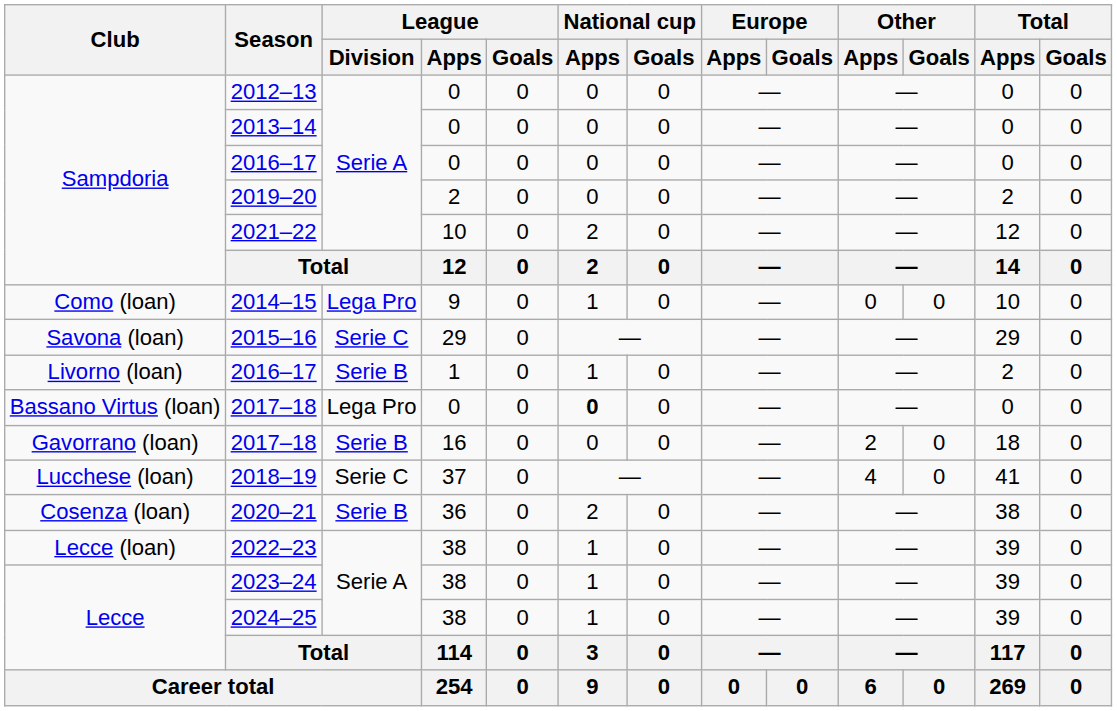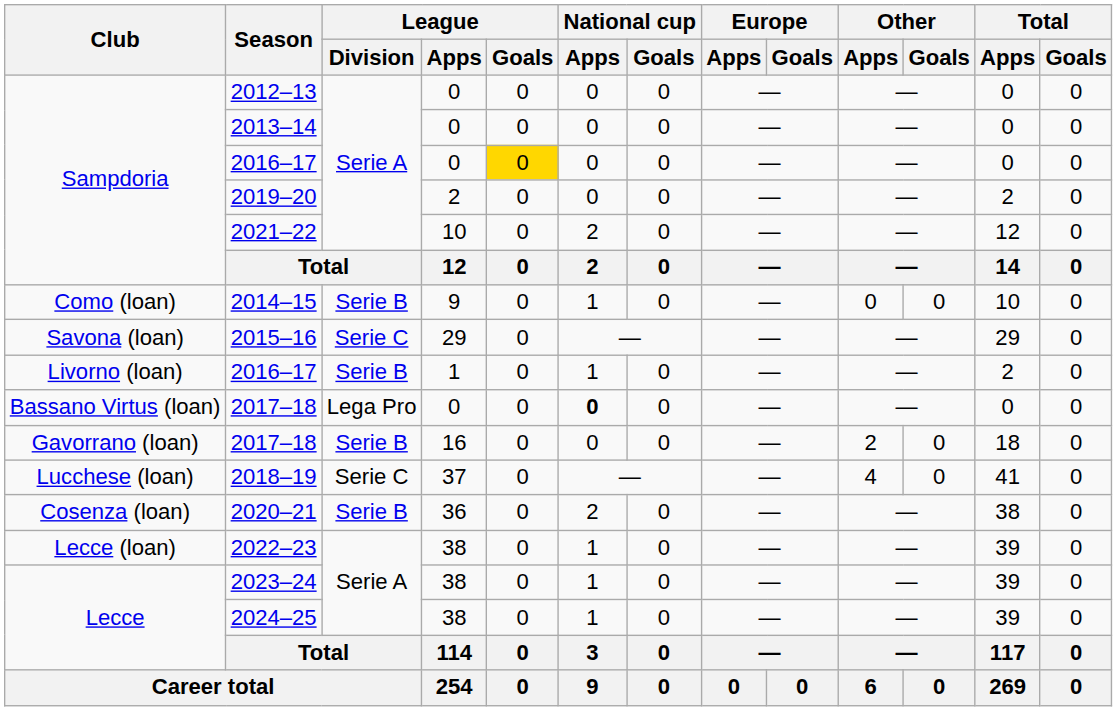 <table class="wikitable" style="text-align:center">
 <tr>
 <th rowspan="2">Club</th>
 <th rowspan="2">Season</th>
 <th colspan="3">League</th>
 <th colspan="2">National cup</th>
 <th colspan="2">Europe</th>
 <th colspan="2">Other</th>
 <th colspan="2">Total</th>
 </tr>
 <tr>
 <th>Division</th>
 <th>Apps</th>
 <th>Goals</th>
 <th>Apps</th>
 <th>Goals</th>
 <th>Apps</th>
 <th>Goals</th>
 <th>Apps</th>
 <th>Goals</th>
 <th>Apps</th>
 <th>Goals</th>
 </tr>
 <tr>
 <td rowspan="6"><a href='#'>Sampdoria</a></td>
 <td><a href='#'>2012–13</a></td>
 <td rowspan="5"><a href='#'>Serie A</a></td>
 <td>0</td>
 <td>0</td>
 <td>0</td>
 <td>0</td>
 <td colspan="2">—</td>
 <td colspan="2">—</td>
 <td>0</td>
 <td>0</td>
 </tr>
 <tr>
 <td><a href='#'>2013–14</a></td>
 <td>0</td>
 <td>0</td>
 <td>0</td>
 <td>0</td>
 <td colspan="2">—</td>
 <td colspan="2">—</td>
 <td>0</td>
 <td>0</td>
 </tr>
 <tr>
 <td><a href='#'>2016–17</a></td>
 <td>0</td>
-<td>0</td>
+<td style="background: gold;">0</td>
 <td>0</td>
 <td>0</td>
 <td colspan="2">—</td>
 <td colspan="2">—</td>
 <td>0</td>
 <td>0</td>
 </tr>
 <tr>
 <td><a href='#'>2019–20</a></td>
 <td>2</td>
 <td>0</td>
 <td>0</td>
 <td>0</td>
 <td colspan="2">—</td>
 <td colspan="2">—</td>
 <td>2</td>
 <td>0</td>
 </tr>
 <tr>
 <td><a href='#'>2021–22</a></td>
 <td>10</td>
 <td>0</td>
 <td>2</td>
 <td>0</td>
 <td colspan="2">—</td>
 <td colspan="2">—</td>
 <td>12</td>
 <td>0</td>
 </tr>
 <tr>
 <th colspan="2">Total</th>
 <th>12</th>
 <th>0</th>
 <th>2</th>
 <th>0</th>
 <th colspan="2">—</th>
 <th colspan="2">—</th>
 <th>14</th>
 <th>0</th>
 </tr>
 <tr>
 <td><a href='#'>Como</a> (loan)</td>
 <td><a href='#'>2014–15</a></td>
-<td><a href='#'>Lega Pro</a></td>
+<td><a href='#'>Serie B</a></td>
 <td>9</td>
 <td>0</td>
 <td>1</td>
 <td>0</td>
 <td colspan="2">—</td>
 <td>0</td>
 <td>0</td>
 <td>10</td>
 <td>0</td>
 </tr>
 <tr>
 <td><a href='#'>Savona</a> (loan)</td>
 <td><a href='#'>2015–16</a></td>
 <td><a href='#'>Serie C</a></td>
 <td>29</td>
 <td>0</td>
 <td colspan="2">—</td>
 <td colspan="2">—</td>
 <td colspan="2">—</td>
 <td>29</td>
 <td>0</td>
 </tr>
 <tr>
 <td><a href='#'>Livorno</a> (loan)</td>
 <td><a href='#'>2016–17</a></td>
 <td><a href='#'>Serie B</a></td>
 <td>1</td>
 <td>0</td>
 <td>1</td>
 <td>0</td>
 <td colspan="2">—</td>
 <td colspan="2">—</td>
 <td>2</td>
 <td>0</td>
 </tr>
 <tr>
 <td><a href='#'>Bassano Virtus</a> (loan)</td>
 <td><a href='#'>2017–18</a></td>
 <td>Lega Pro</td>
 <td>0</td>
 <td>0</td>
 <td><strong>0</strong></td>
 <td>0</td>
 <td colspan="2">—</td>
 <td colspan="2">—</td>
 <td>0</td>
 <td>0</td>
 </tr>
 <tr>
 <td><a href='#'>Gavorrano</a> (loan)</td>
 <td><a href='#'>2017–18</a></td>
 <td><a href='#'>Serie B</a></td>
 <td>16</td>
 <td>0</td>
 <td>0</td>
 <td>0</td>
 <td colspan="2">—</td>
 <td>2</td>
 <td>0</td>
 <td>18</td>
 <td>0</td>
 </tr>
 <tr>
 <td><a href='#'>Lucchese</a> (loan)</td>
 <td><a href='#'>2018–19</a></td>
 <td>Serie C</td>
 <td>37</td>
 <td>0</td>
 <td colspan="2">—</td>
 <td colspan="2">—</td>
 <td>4</td>
 <td>0</td>
 <td>41</td>
 <td>0</td>
 </tr>
 <tr>
 <td><a href='#'>Cosenza</a> (loan)</td>
 <td><a href='#'>2020–21</a></td>
 <td><a href='#'>Serie B</a></td>
 <td>36</td>
 <td>0</td>
 <td>2</td>
 <td>0</td>
 <td colspan="2">—</td>
 <td colspan="2">—</td>
 <td>38</td>
 <td>0</td>
 </tr>
 <tr>
 <td><a href='#'>Lecce</a> (loan)</td>
 <td><a href='#'>2022–23</a></td>
 <td rowspan="3">Serie A</td>
 <td>38</td>
 <td>0</td>
 <td>1</td>
 <td>0</td>
 <td colspan="2">—</td>
 <td colspan="2">—</td>
 <td>39</td>
 <td>0</td>
 </tr>
 <tr>
 <td rowspan="3"><a href='#'>Lecce</a></td>
 <td><a href='#'>2023–24</a></td>
 <td>38</td>
 <td>0</td>
 <td>1</td>
 <td>0</td>
 <td colspan="2">—</td>
 <td colspan="2">—</td>
 <td>39</td>
 <td>0</td>
 </tr>
 <tr>
 <td><a href='#'>2024–25</a></td>
 <td>38</td>
 <td>0</td>
 <td>1</td>
 <td>0</td>
 <td colspan="2">—</td>
 <td colspan="2">—</td>
 <td>39</td>
 <td>0</td>
 </tr>
 <tr>
 <th colspan="2">Total</th>
 <th>114</th>
 <th>0</th>
 <th>3</th>
 <th>0</th>
 <th colspan="2">—</th>
 <th colspan="2">—</th>
 <th>117</th>
 <th>0</th>
 </tr>
 <tr>
 <th colspan="3">Career total</th>
 <th>254</th>
 <th>0</th>
 <th>9</th>
 <th>0</th>
 <th>0</th>
 <th>0</th>
 <th>6</th>
 <th>0</th>
 <th>269</th>
 <th>0</th>
 </tr>
 </table>
